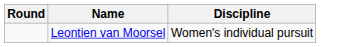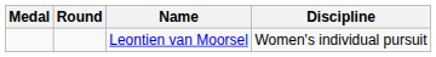 <table class="wikitable sortable">
 <tr>
+<th>Medal</th>
 <th>Round</th>
 <th>Name</th>
 <th>Discipline</th>
 </tr>
 <tr>
 <td></td>
+<td></td>
 <td><a href='#'>Leontien van Moorsel</a></td>
 <td>Women's individual pursuit</td>
 </tr>
 </table>
